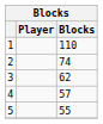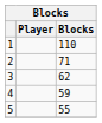 <table class="wikitable">
 <tr>
 <th colspan="3">Blocks</th>
 </tr>
 <tr>
 <th></th>
 <th>Player</th>
 <th>Blocks</th>
 </tr>
 <tr>
 <td>1</td>
 <td></td>
 <td>110</td>
 </tr>
 <tr>
 <td>2</td>
 <td></td>
-<td>74</td>
+<td>71</td>
 </tr>
 <tr>
 <td>3</td>
 <td></td>
 <td>62</td>
 </tr>
 <tr>
 <td>4</td>
 <td></td>
-<td>57</td>
+<td>59</td>
 </tr>
 <tr>
 <td>5</td>
 <td></td>
 <td>55</td>
 </tr>
 <tr>
 </tr>
 </table>
